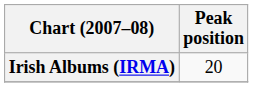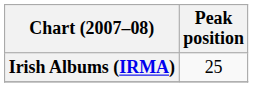 <table class="wikitable sortable plainrowheaders" style="text-align:center">
 <tr>
 <th scope="col">Chart (2007–08)</th>
 <th scope="col">Peak<br>position</th>
 </tr>
 <tr>
 <th scope="row">Irish Albums (<a href='#'>IRMA</a>)</th>
-<td style="text-align:center">20</td>
+<td style="text-align:center">25</td>
 </tr>
 <tr>
 </tr>
 <tr>
 </tr>
 </table>
